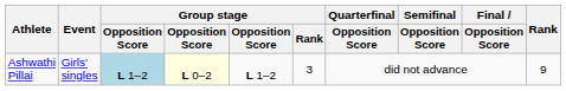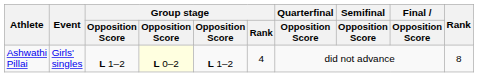 <table class="wikitable" style="font-size:90%">
 <tr>
 <th rowspan=2>Athlete</th>
 <th rowspan=2>Event</th>
 <th colspan=4>Group stage</th>
 <th>Quarterfinal</th>
 <th>Semifinal</th>
 <th>Final / </th>
 <th rowspan=2>Rank</th>
 </tr>
 <tr style="font-size:95%">
 <th>Opposition<br>Score</th>
 <th>Opposition<br>Score</th>
 <th>Opposition<br>Score</th>
 <th>Rank</th>
 <th>Opposition<br>Score</th>
 <th>Opposition<br>Score</th>
 <th>Opposition<br>Score</th>
 </tr>
 <tr align=center>
 <td align=left><a href='#'>Ashwathi Pillai</a></td>
 <td align=left><a href='#'>Girls' singles</a></td>
-<td style="background: lightblue;"><br><strong>L</strong> 1–2</td>
+<td><br><strong>L</strong> 1–2</td>
 <td style="background: lightyellow;"><br><strong>L</strong> 0–2</td>
 <td><br><strong>L</strong> 1–2</td>
-<td>3</td>
+<td>4</td>
 <td colspan=3>did not advance</td>
-<td>9</td>
+<td>8</td>
 </tr>
 </table>
